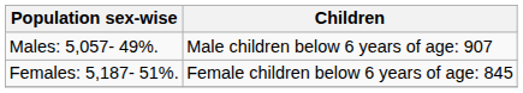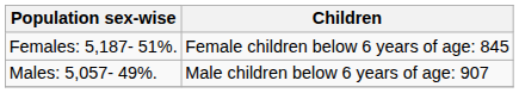 <table class="wikitable">
 <tr>
 <th>Population sex-wise</th>
 <th>Children</th>
 </tr>
 <tr>
+<td>Females: 5,187- 51%.</td>
+<td>Female children below 6 years of age: 845</td>
+</tr>
+<tr>
 <td>Males: 5,057- 49%.</td>
 <td>Male children below 6 years of age: 907</td>
 </tr>
 <tr>
-<td>Females: 5,187- 51%.</td>
-<td>Female children below 6 years of age: 845</td>
-</tr>
-<tr>
 </tr>
 </table>
